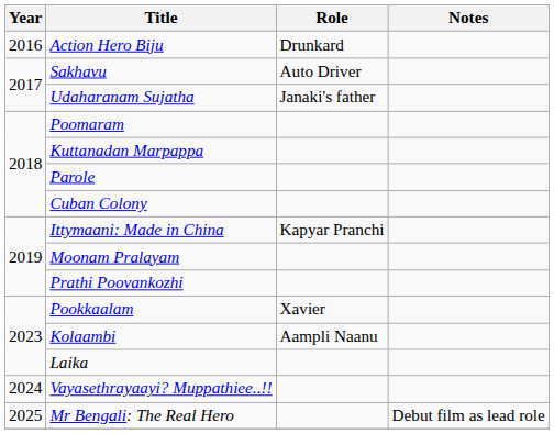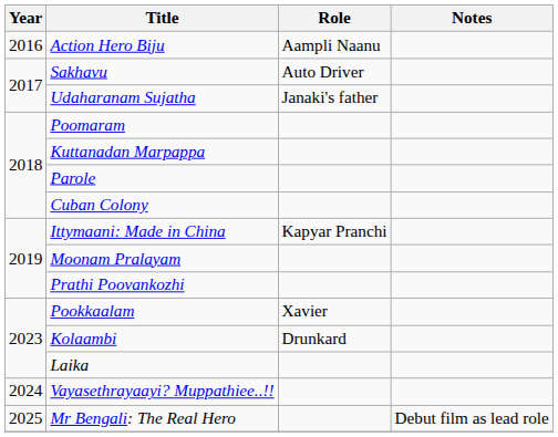 <table class="wikitable sortable">
 <tr>
 <th>Year</th>
 <th>Title</th>
 <th>Role</th>
 <th class="unsortable">Notes</th>
 </tr>
 <tr>
 <td>2016</td>
 <td><em><a href='#'>Action Hero Biju</a></em></td>
-<td>Drunkard</td>
+<td>Aampli Naanu</td>
 <td></td>
 </tr>
 <tr>
 <td rowspan=2>2017</td>
 <td><em><a href='#'>Sakhavu</a></em></td>
 <td>Auto Driver</td>
 <td></td>
 </tr>
 <tr>
 <td><em><a href='#'>Udaharanam Sujatha</a></em></td>
 <td>Janaki's father</td>
 <td></td>
 </tr>
 <tr>
 <td rowspan=4>2018</td>
 <td><em><a href='#'>Poomaram</a></em></td>
 <td></td>
 <td></td>
 </tr>
 <tr>
 <td><em><a href='#'>Kuttanadan Marpappa</a></em></td>
 <td></td>
 <td></td>
 </tr>
 <tr>
 <td><em><a href='#'>Parole</a></em></td>
 <td></td>
 <td></td>
 </tr>
 <tr>
 <td><em><a href='#'>Cuban Colony</a></em></td>
 <td></td>
 <td></td>
 </tr>
 <tr>
 <td rowspan=3>2019</td>
 <td><em><a href='#'>Ittymaani: Made in China</a></em></td>
 <td>Kapyar Pranchi</td>
 <td></td>
 </tr>
 <tr>
 <td><em><a href='#'>Moonam Pralayam</a></em></td>
 <td></td>
 <td></td>
 </tr>
 <tr>
 <td><em><a href='#'>Prathi Poovankozhi</a></em></td>
 <td></td>
 <td></td>
 </tr>
 <tr>
 <td rowspan=3>2023</td>
 <td><em><a href='#'>Pookkaalam</a></em></td>
 <td>Xavier</td>
 <td></td>
 </tr>
 <tr>
 <td><em><a href='#'>Kolaambi</a></em></td>
-<td>Aampli Naanu</td>
+<td>Drunkard</td>
 <td></td>
 </tr>
 <tr>
 <td><em>Laika</em></td>
 <td></td>
 <td></td>
 </tr>
 <tr>
 <td>2024</td>
 <td><em><a href='#'>Vayasethrayaayi? Muppathiee..!!</a></em></td>
 <td></td>
 <td></td>
 </tr>
 <tr>
 <td>2025</td>
 <td><em><a href='#'>Mr Bengali</a>: The Real Hero</em></td>
 <td></td>
 <td>Debut film as lead role</td>
 </tr>
 <tr>
 </tr>
 </table>
